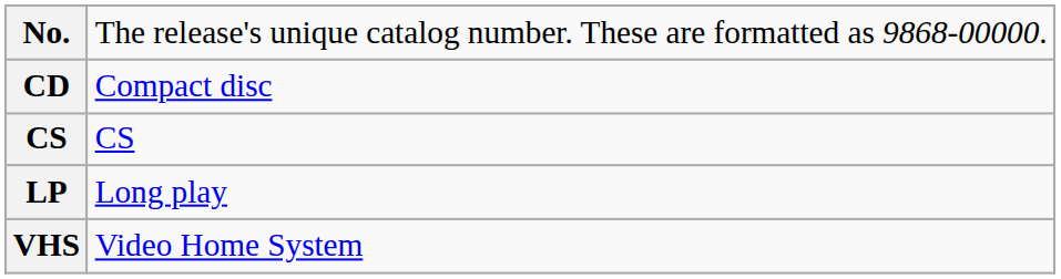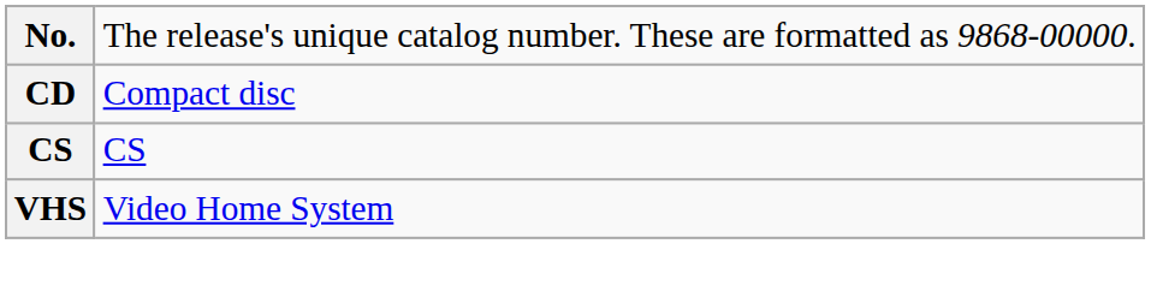 <table class="wikitable" style="font-size:90%;">
 <tr>
 <th>No.</th>
 <td>The release's unique catalog number. These are formatted as <em>9868-00000</em>.</td>
 </tr>
 <tr>
 <th>CD</th>
 <td><a href='#'>Compact disc</a></td>
 </tr>
 <tr>
 <th>CS</th>
 <td><a href='#'>CS</a></td>
 </tr>
 <tr>
-<th>LP</th>
-<td><a href='#'>Long play</a></td>
-</tr>
-<tr>
 <th>VHS</th>
 <td><a href='#'>Video Home System</a></td>
 </tr>
 </table>
